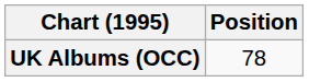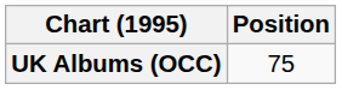 <table class="wikitable plainrowheaders" style="text-align:center">
 <tr>
 <th scope="col">Chart (1995)</th>
 <th scope="col">Position</th>
 </tr>
 <tr>
 <th scope="row">UK Albums (OCC)</th>
-<td>78</td>
+<td>75</td>
 </tr>
 </table>
